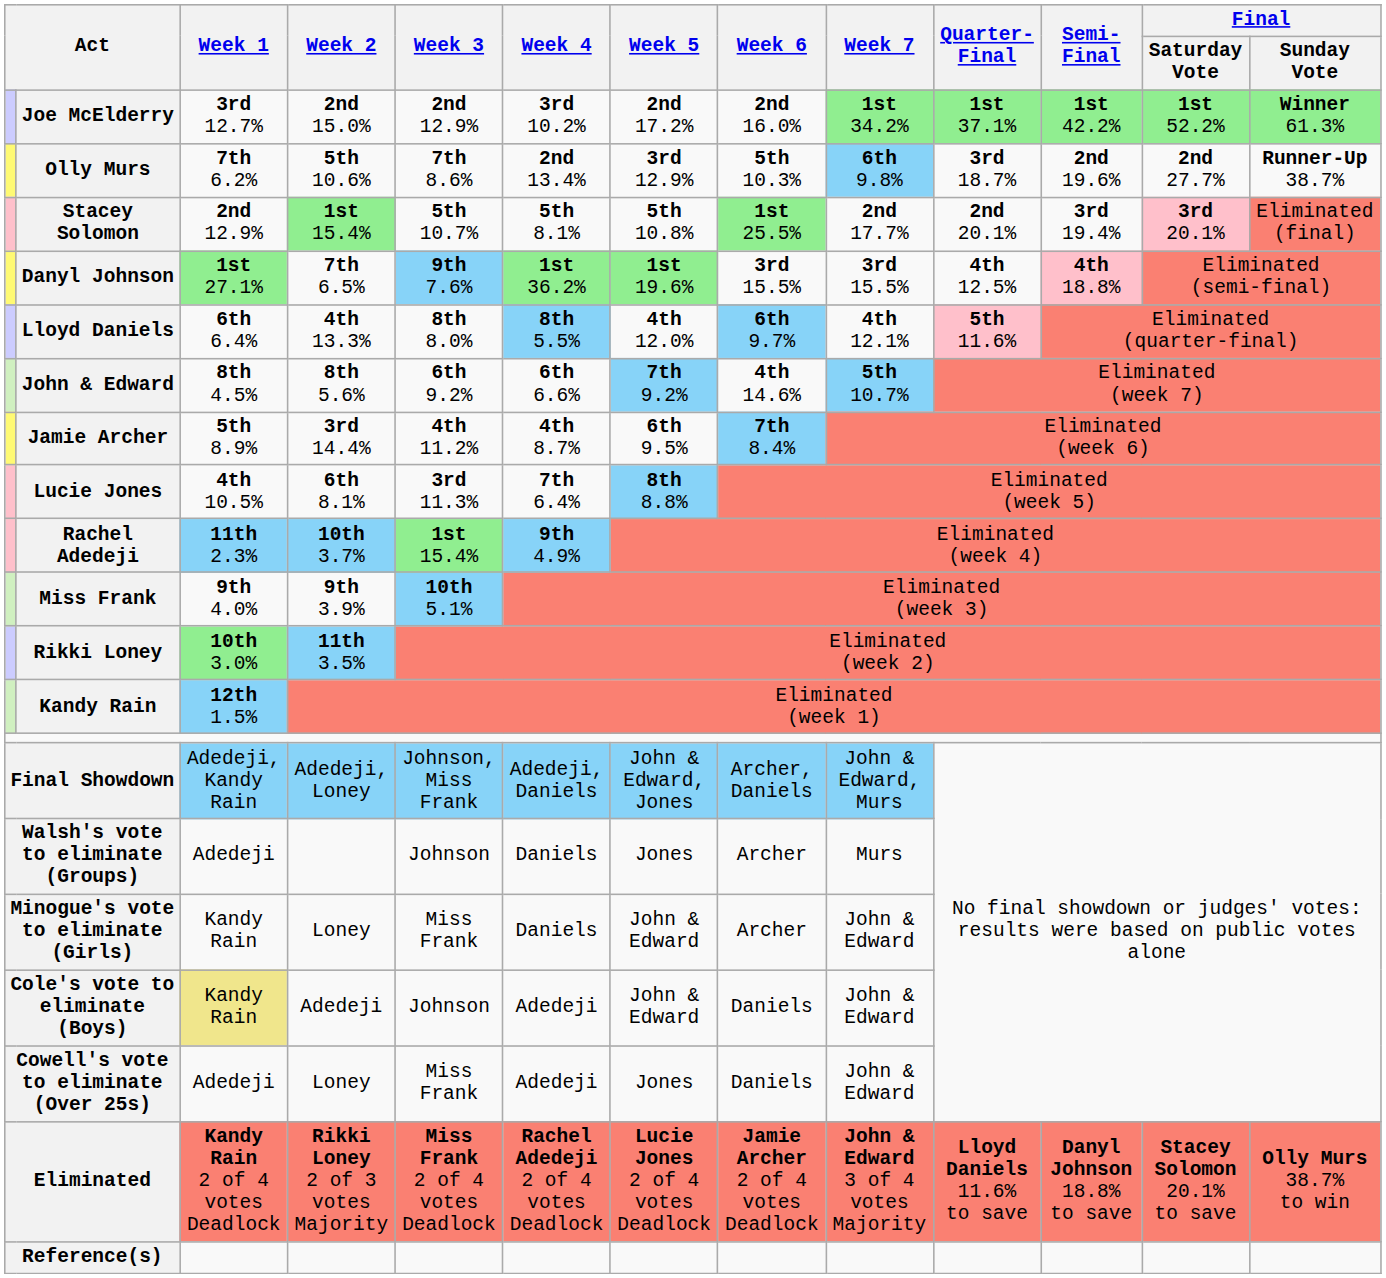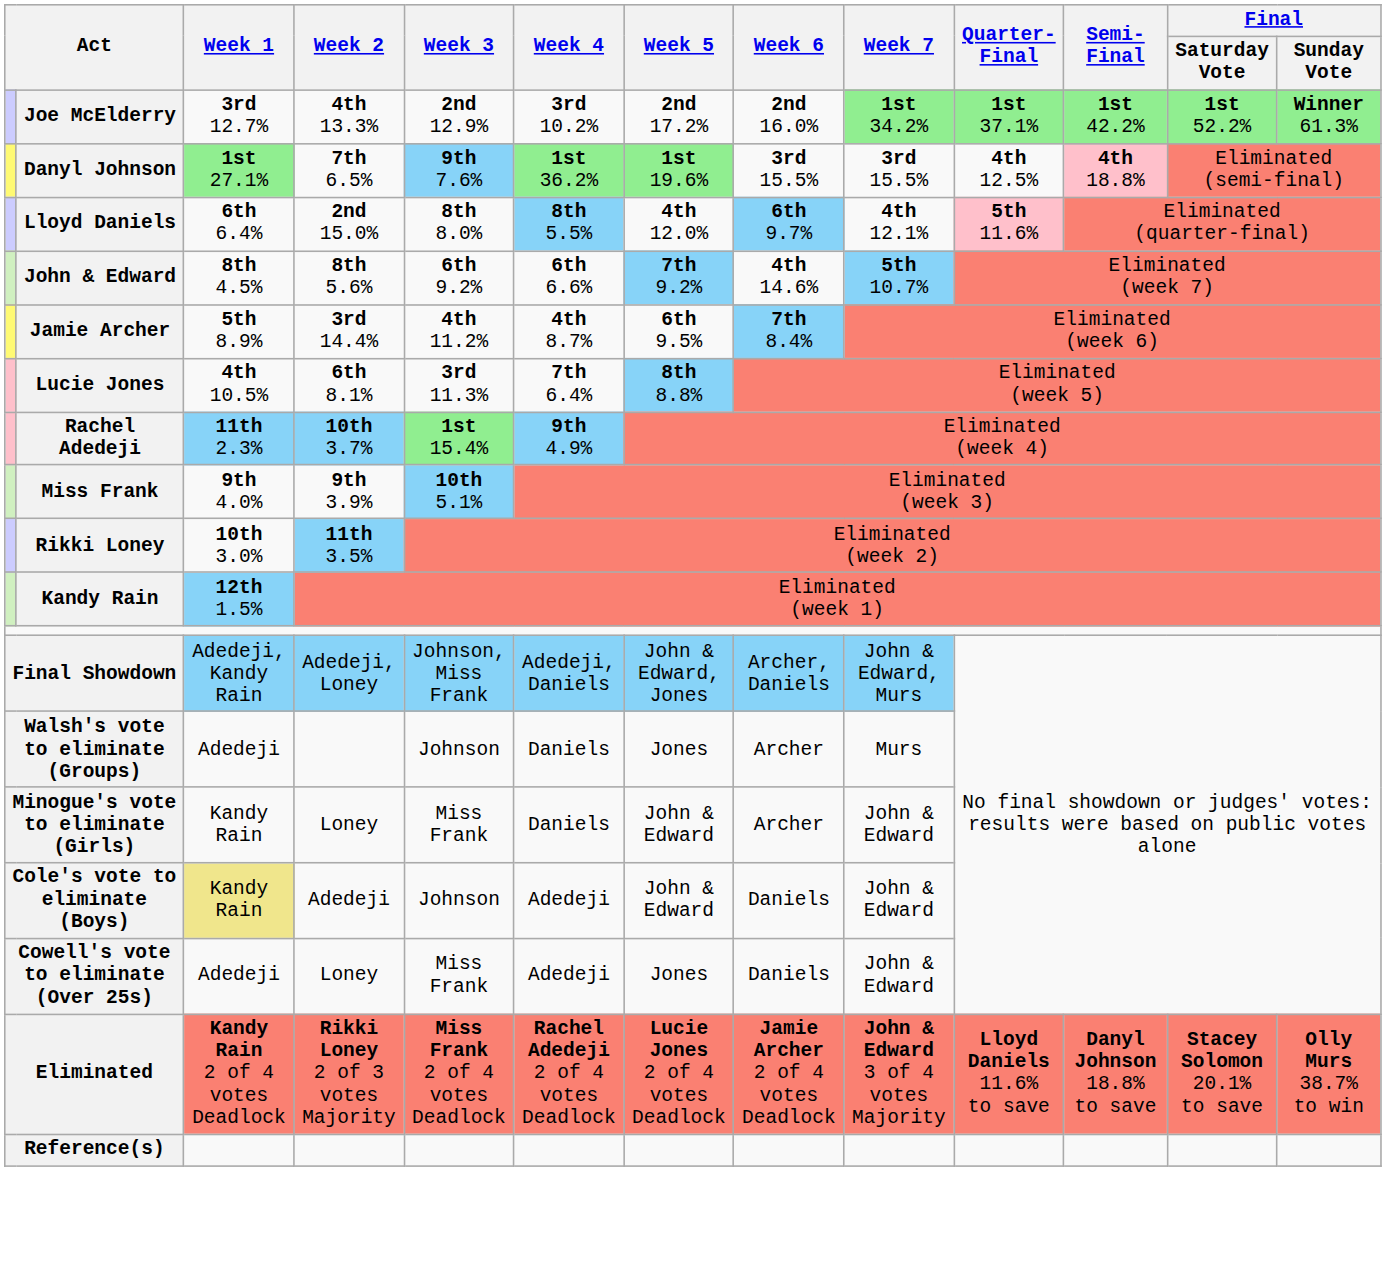 <table class="wikitable" style="text-align:center; font-size:95%">
 <tr>
 <th style="width:12%" rowspan=2 scope="col" colspan=2>Act</th>
 <th style="width:7%" rowspan=2 scope="col"><a href='#'>Week 1</a></th>
 <th style="width:7%" rowspan=2 scope="col"><a href='#'>Week 2</a></th>
 <th style="width:7%" rowspan=2 scope="col"><a href='#'>Week 3</a></th>
 <th style="width:7%" rowspan=2 scope="col"><a href='#'>Week 4</a></th>
 <th style="width:7%" rowspan=2 scope="col"><a href='#'>Week 5</a></th>
 <th style="width:7%" rowspan=2 scope="col"><a href='#'>Week 6</a></th>
 <th style="width:7%" rowspan=2 scope="col"><a href='#'>Week 7</a></th>
 <th style="width:7%" rowspan=2 scope="col"><a href='#'>Quarter-Final</a></th>
 <th style="width:7%" rowspan=2 scope="col"><a href='#'>Semi-Final</a></th>
 <th colspan=2><a href='#'>Final</a></th>
 </tr>
 <tr>
 <th style="width:7%">Saturday Vote</th>
 <th style="width:7%">Sunday Vote</th>
 </tr>
 <tr>
 <th style="background:#ccf"></th>
 <th scope="row">Joe McElderry</th>
 <td><strong>3rd</strong><br>12.7%</td>
-<td><strong>2nd</strong><br>15.0%</td>
+<td><strong>4th</strong><br>13.3%</td>
 <td><strong>2nd</strong><br>12.9%</td>
 <td><strong>3rd</strong><br>10.2%</td>
 <td><strong>2nd</strong><br>17.2%</td>
 <td><strong>2nd</strong><br>16.0%</td>
 <td style="background:lightgreen"><strong>1st</strong><br>34.2%</td>
 <td style="background:lightgreen"><strong>1st</strong><br>37.1%</td>
 <td style="background:lightgreen"><strong>1st</strong><br>42.2%</td>
 <td style="background:lightgreen"><strong>1st</strong><br>52.2%</td>
 <td style="background:lightgreen"><strong>Winner</strong><br>61.3%</td>
-</tr>
-<tr>
-<th style="background:#fffa73"></th>
-<th scope="row">Olly Murs</th>
-<td><strong>7th</strong><br>6.2%</td>
-<td><strong>5th</strong><br>10.6%</td>
-<td><strong>7th</strong><br>8.6%</td>
-<td><strong>2nd</strong><br>13.4%</td>
-<td><strong>3rd</strong><br>12.9%</td>
-<td><strong>5th</strong><br>10.3%</td>
-<td style="background:#87D3F8"><strong>6th</strong><br>9.8%</td>
-<td><strong>3rd</strong><br>18.7%</td>
-<td><strong>2nd</strong><br>19.6%</td>
-<td><strong>2nd</strong><br>27.7%</td>
-<td><strong>Runner-Up</strong><br>38.7%</td>
-</tr>
-<tr>
-<th style="background:pink"></th>
-<th scope="row">Stacey Solomon</th>
-<td><strong>2nd</strong><br>12.9%</td>
-<td style="background:lightgreen"><strong>1st</strong><br>15.4%</td>
-<td><strong>5th</strong><br>10.7%</td>
-<td><strong>5th</strong><br>8.1%</td>
-<td><strong>5th</strong><br>10.8%</td>
-<td style="background:lightgreen"><strong>1st</strong><br>25.5%</td>
-<td><strong>2nd</strong><br>17.7%</td>
-<td><strong>2nd</strong><br>20.1%</td>
-<td><strong>3rd</strong><br>19.4%</td>
-<td style="background:pink"><strong>3rd</strong> <br>20.1%</td>
-<td style="background:#FA8072">Eliminated<br>(final)</td>
 </tr>
 <tr>
 <th style="background:#fffa73"></th>
 <th scope="row">Danyl Johnson</th>
 <td style="background:lightgreen"><strong>1st</strong><br>27.1%</td>
 <td><strong>7th</strong><br>6.5%</td>
 <td style="background:#87D3F8"><strong>9th</strong><br>7.6%</td>
 <td style="background:lightgreen"><strong>1st</strong><br>36.2%</td>
 <td style="background:lightgreen"><strong>1st</strong><br>19.6%</td>
 <td><strong>3rd</strong><br>15.5%</td>
 <td><strong>3rd</strong><br>15.5%</td>
 <td><strong>4th</strong><br>12.5%</td>
 <td style="background:pink"><strong>4th</strong><br>18.8%</td>
 <td style="background:#FA8072" colspan=2>Eliminated<br>(semi-final)</td>
 </tr>
 <tr>
 <th style="background:#ccf"></th>
 <th scope="row">Lloyd Daniels</th>
 <td><strong>6th</strong><br>6.4%</td>
-<td><strong>4th</strong><br>13.3%</td>
+<td><strong>2nd</strong><br>15.0%</td>
 <td><strong>8th</strong><br>8.0%</td>
 <td style="background:#87D3F8"><strong>8th</strong><br>5.5%</td>
 <td><strong>4th</strong><br>12.0%</td>
 <td style="background:#87D3F8"><strong>6th</strong><br>9.7%</td>
 <td><strong>4th</strong><br>12.1%</td>
 <td style="background:pink"><strong>5th</strong><br>11.6%</td>
 <td style="background:#FA8072" colspan=3>Eliminated<br>(quarter-final)</td>
 </tr>
 <tr>
 <th style="background:#d0f0c0"></th>
 <th scope="row">John & Edward</th>
 <td><strong>8th</strong><br>4.5%</td>
 <td><strong>8th</strong><br>5.6%</td>
 <td><strong>6th</strong><br>9.2%</td>
 <td><strong>6th</strong><br>6.6%</td>
 <td style="background:#87D3F8"><strong>7th</strong><br>9.2%</td>
 <td><strong>4th</strong><br>14.6%</td>
 <td style="background:#87D3F8"><strong>5th</strong><br>10.7%</td>
 <td style="background:#FA8072" colspan=4>Eliminated<br>(week 7)</td>
 </tr>
 <tr>
 <th style="background:#fffa73"></th>
 <th scope="row">Jamie Archer</th>
 <td><strong>5th</strong><br>8.9%</td>
 <td><strong>3rd</strong><br>14.4%</td>
 <td><strong>4th</strong><br>11.2%</td>
 <td><strong>4th</strong><br>8.7%</td>
 <td><strong>6th</strong><br>9.5%</td>
 <td style="background:#87D3F8"><strong>7th</strong><br>8.4%</td>
 <td style="background:#FA8072" colspan=5>Eliminated<br>(week 6)</td>
 </tr>
 <tr>
 <th style="background:pink"></th>
 <th scope="row">Lucie Jones</th>
 <td><strong>4th</strong><br>10.5%</td>
 <td><strong>6th</strong><br>8.1%</td>
 <td><strong>3rd</strong><br>11.3%</td>
 <td><strong>7th</strong><br>6.4%</td>
 <td style="background:#87D3F8"><strong>8th</strong><br>8.8%</td>
 <td style="background:#FA8072" colspan=6>Eliminated<br>(week 5)</td>
 </tr>
 <tr>
 <th style="background:pink"></th>
 <th scope="row">Rachel Adedeji</th>
 <td style="background:#87D3F8"><strong>11th</strong><br> 2.3%</td>
 <td style="background:#87D3F8"><strong>10th</strong> <br> 3.7%</td>
 <td style="background:lightgreen"><strong>1st</strong> <br> 15.4%</td>
 <td style="background:#87D3F8"><strong>9th</strong> <br> 4.9%</td>
 <td style="background:#FA8072" colspan=7>Eliminated<br>(week 4)</td>
 </tr>
 <tr>
 <th style="background:#d0f0c0"></th>
 <th scope="row">Miss Frank</th>
 <td><strong>9th</strong> <br> 4.0%</td>
 <td><strong>9th</strong> <br> 3.9%</td>
 <td style="background:#87D3F8"><strong>10th</strong> <br> 5.1%</td>
 <td style="background:#FA8072" colspan=8>Eliminated<br>(week 3)</td>
 </tr>
 <tr>
 <th style="background:#ccf"></th>
 <th scope="row">Rikki Loney</th>
-<td style="background: lightgreen;"><strong>10th</strong> <br> 3.0%</td>
+<td><strong>10th</strong> <br> 3.0%</td>
 <td style="background:#87D3F8"><strong>11th</strong> <br> 3.5%</td>
 <td style="background:#FA8072" colspan=9>Eliminated<br>(week 2)</td>
 </tr>
 <tr>
 <th style="background:#d0f0c0"></th>
 <th scope="row">Kandy Rain</th>
 <td style="background:#87D3F8"><strong>12th</strong> <br> 1.5%</td>
 <td style="background:#FA8072" colspan=10>Eliminated<br>(week 1)</td>
 </tr>
 <tr>
 <td colspan="13"></td>
 </tr>
 <tr>
 <th scope="row" colspan=2>Final Showdown</th>
 <td style="background:#87D3F8">Adedeji,<br>Kandy Rain</td>
 <td style="background:#87D3F8">Adedeji,<br>Loney</td>
 <td style="background:#87D3F8">Johnson,<br>Miss Frank</td>
 <td style="background:#87D3F8">Adedeji,<br>Daniels</td>
 <td style="background:#87D3F8">John & Edward,<br>Jones</td>
 <td style="background:#87D3F8">Archer,<br>Daniels</td>
 <td style="background:#87D3F8">John & Edward,<br>Murs</td>
 <td rowspan=5 colspan=4>No final showdown or judges' votes: results were based on public votes alone</td>
 </tr>
 <tr>
 <th scope="row" colspan=2>Walsh's vote to eliminate (Groups)</th>
 <td>Adedeji</td>
 <td></td>
 <td>Johnson</td>
 <td>Daniels</td>
 <td>Jones</td>
 <td>Archer</td>
 <td>Murs</td>
 </tr>
 <tr>
 <th scope="row" colspan=2>Minogue's vote to eliminate (Girls)</th>
 <td>Kandy Rain</td>
 <td>Loney</td>
 <td>Miss Frank</td>
 <td>Daniels</td>
 <td>John & Edward</td>
 <td>Archer</td>
 <td>John & Edward</td>
 </tr>
 <tr>
 <th scope="row" colspan=2>Cole's vote to eliminate (Boys)</th>
 <td style="background: khaki;">Kandy Rain</td>
 <td>Adedeji</td>
 <td>Johnson</td>
 <td>Adedeji</td>
 <td>John & Edward</td>
 <td>Daniels</td>
 <td>John & Edward</td>
 </tr>
 <tr>
 <th scope="row" colspan=2>Cowell's vote to eliminate (Over 25s)</th>
 <td>Adedeji</td>
 <td>Loney</td>
 <td>Miss Frank</td>
 <td>Adedeji</td>
 <td>Jones</td>
 <td>Daniels</td>
 <td>John & Edward</td>
 </tr>
 <tr>
 <th scope="row" colspan=2>Eliminated</th>
 <td style="background:salmon;"><strong>Kandy Rain</strong><br>2 of 4 votes<br>Deadlock</td>
 <td style="background:salmon;"><strong>Rikki Loney</strong><br>2 of 3 votes<br>Majority</td>
 <td style="background:salmon;"><strong>Miss Frank</strong><br>2 of 4 votes<br>Deadlock</td>
 <td style="background:salmon;"><strong>Rachel Adedeji</strong><br>2 of 4 votes<br>Deadlock</td>
 <td style="background:salmon;"><strong>Lucie Jones</strong><br>2 of 4 votes<br>Deadlock</td>
 <td style="background:salmon;"><strong>Jamie Archer</strong><br>2 of 4 votes<br>Deadlock</td>
 <td style="background:salmon;"><strong>John & Edward</strong><br>3 of 4 votes<br>Majority</td>
 <td style="background:salmon;"><strong>Lloyd Daniels</strong><br>11.6%<br>to save</td>
 <td style="background:salmon;"><strong>Danyl Johnson</strong><br>18.8%<br>to save</td>
 <td style="background:salmon;"><strong>Stacey Solomon</strong><br>20.1%<br>to save</td>
 <td style="background:salmon;"><strong>Olly Murs</strong><br>38.7%<br>to win</td>
 </tr>
 <tr>
 <th scope="row" colspan=2>Reference(s)</th>
 <td></td>
 <td></td>
 <td></td>
 <td></td>
 <td></td>
 <td></td>
 <td></td>
 <td></td>
 <td></td>
 <td></td>
 <td></td>
 </tr>
 </table>
